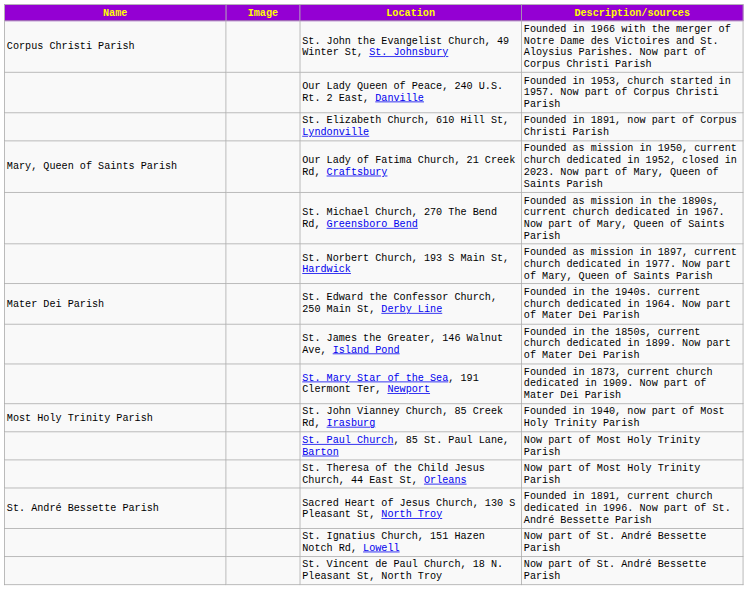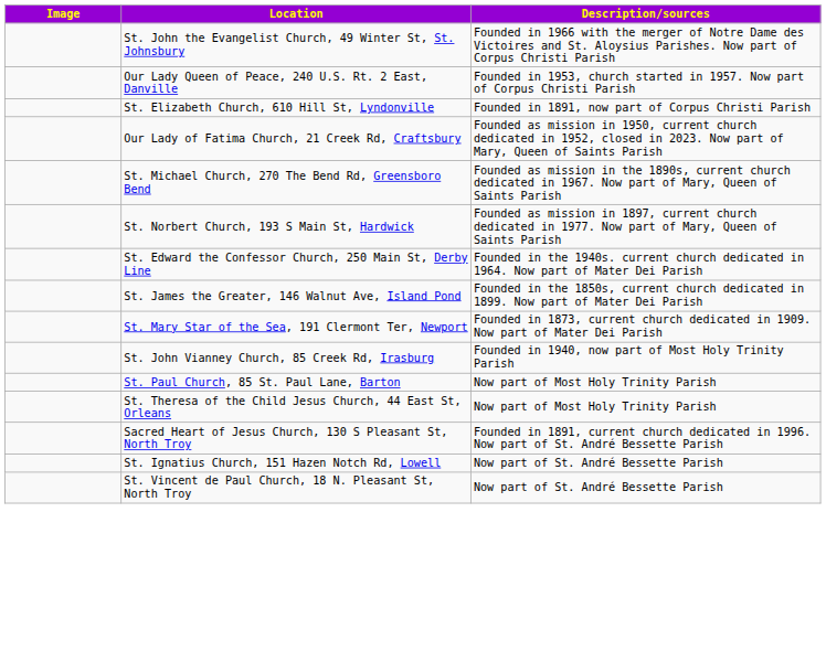 <table class="wikitable sortable" style="width:75%">
 <tr>
-<th style="background:darkviolet; color:yellow;" width="30%"><strong>Name</strong></th>
 <th style="background:darkviolet; color:yellow;" width="10%"><strong>Image</strong></th>
 <th style="background:darkviolet; color:yellow;" width="30%"><strong>Location</strong></th>
 <th style="background:darkviolet; color:yellow;" width="30%"><strong>Description/sources</strong></th>
 </tr>
 <tr>
-<td>Corpus Christi Parish</td>
 <td></td>
 <td>St. John the Evangelist Church, 49 Winter St, <a href='#'>St. Johnsbury</a></td>
 <td>Founded in 1966 with the merger of Notre Dame des Victoires and St. Aloysius Parishes. Now part of Corpus Christi Parish</td>
 </tr>
 <tr>
 <td></td>
-<td></td>
 <td>Our Lady Queen of Peace, 240 U.S. Rt. 2 East, <a href='#'>Danville</a></td>
 <td>Founded in 1953, church started in 1957. Now part of Corpus Christi Parish</td>
 </tr>
 <tr>
 <td></td>
-<td></td>
 <td>St. Elizabeth Church, 610 Hill St,  <a href='#'>Lyndonville</a></td>
 <td>Founded in 1891, now part of Corpus Christi Parish</td>
 </tr>
 <tr>
-<td>Mary, Queen of Saints Parish</td>
 <td></td>
 <td>Our Lady of Fatima Church, 21 Creek Rd, <a href='#'>Craftsbury</a></td>
 <td>Founded as mission in 1950, current church dedicated in 1952, closed in 2023. Now part of Mary, Queen of Saints Parish</td>
 </tr>
 <tr>
 <td></td>
-<td></td>
 <td>St. Michael Church, 270 The Bend Rd, <a href='#'>Greensboro Bend</a></td>
 <td>Founded as mission in the 1890s, current church dedicated in 1967. Now part of Mary, Queen of Saints Parish</td>
 </tr>
 <tr>
 <td></td>
-<td></td>
 <td>St. Norbert Church, 193 S Main St, <a href='#'>Hardwick</a></td>
 <td>Founded as mission in 1897, current church dedicated in 1977. Now part of Mary, Queen of Saints Parish</td>
 </tr>
 <tr>
-<td>Mater Dei Parish</td>
 <td></td>
 <td>St. Edward the Confessor Church, 250 Main St, <a href='#'>Derby Line</a></td>
 <td>Founded in the 1940s. current church dedicated in 1964. Now part of Mater Dei Parish</td>
 </tr>
 <tr>
 <td></td>
-<td></td>
 <td>St. James the Greater, 146 Walnut Ave, <a href='#'>Island Pond</a></td>
 <td>Founded in the 1850s, current church dedicated in 1899. Now part of Mater Dei Parish</td>
 </tr>
 <tr>
 <td></td>
-<td></td>
 <td><a href='#'>St. Mary Star of the Sea</a>, 191 Clermont Ter, <a href='#'>Newport</a></td>
 <td>Founded in 1873, current church dedicated in 1909. Now part of Mater Dei Parish</td>
 </tr>
 <tr>
-<td>Most Holy Trinity Parish</td>
 <td></td>
 <td>St. John Vianney Church, 85 Creek Rd, <a href='#'>Irasburg</a></td>
 <td>Founded in 1940, now part of Most Holy Trinity Parish</td>
 </tr>
 <tr>
 <td></td>
-<td></td>
 <td><a href='#'>St. Paul Church</a>, 85 St. Paul Lane, <a href='#'>Barton</a></td>
 <td>Now part of Most Holy Trinity Parish</td>
 </tr>
 <tr>
 <td></td>
-<td></td>
 <td>St. Theresa of the Child Jesus Church, 44 East St, <a href='#'>Orleans</a></td>
 <td>Now part of Most Holy Trinity Parish</td>
 </tr>
 <tr>
-<td>St. André Bessette Parish</td>
 <td></td>
 <td>Sacred Heart of Jesus Church, 130 S Pleasant St, <a href='#'>North Troy</a></td>
 <td>Founded in 1891, current church dedicated in 1996. Now part of St. André Bessette Parish</td>
 </tr>
 <tr>
 <td></td>
-<td></td>
 <td>St. Ignatius Church, 151 Hazen Notch Rd, <a href='#'>Lowell</a></td>
 <td>Now part of St. André Bessette Parish</td>
 </tr>
 <tr>
 <td></td>
-<td></td>
 <td>St. Vincent de Paul Church, 18 N. Pleasant St, North Troy</td>
 <td>Now part of St. André Bessette Parish</td>
 </tr>
 </table>
